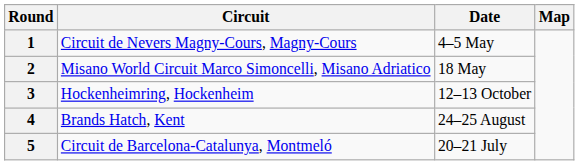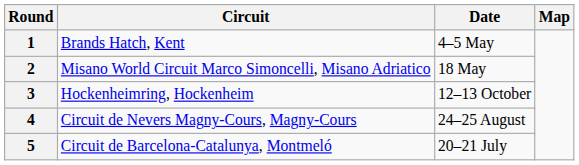 <table class="wikitable" style="font-size: 85%;">
 <tr>
 <th>Round</th>
 <th>Circuit</th>
 <th>Date</th>
 <th>Map</th>
 </tr>
 <tr>
 <th>1</th>
-<td> <a href='#'>Circuit de Nevers Magny-Cours</a>, <a href='#'>Magny-Cours</a></td>
+<td> <a href='#'>Brands Hatch</a>, <a href='#'>Kent</a></td>
 <td>4–5 May</td>
 <td rowspan="5"></td>
 </tr>
 <tr>
 <th>2</th>
 <td> <a href='#'>Misano World Circuit Marco Simoncelli</a>, <a href='#'>Misano Adriatico</a></td>
 <td>18 May</td>
 </tr>
 <tr>
 <th>3</th>
 <td> <a href='#'>Hockenheimring</a>, <a href='#'>Hockenheim</a></td>
 <td>12–13 October</td>
 </tr>
 <tr>
 <th>4</th>
-<td> <a href='#'>Brands Hatch</a>, <a href='#'>Kent</a></td>
+<td> <a href='#'>Circuit de Nevers Magny-Cours</a>, <a href='#'>Magny-Cours</a></td>
 <td>24–25 August</td>
 </tr>
 <tr>
 <th>5</th>
 <td> <a href='#'>Circuit de Barcelona-Catalunya</a>, <a href='#'>Montmeló</a></td>
 <td>20–21 July</td>
 </tr>
 </table>
